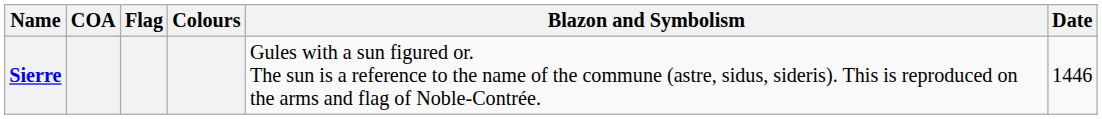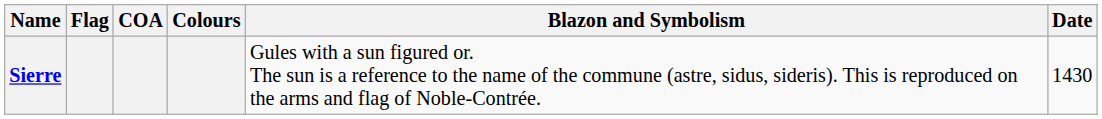 <table class="sortable wikitable">
 <tr>
 <th scope="col">Name</th>
+<th scope="col">Flag</th>
 <th scope="col">COA</th>
-<th scope="col">Flag</th>
 <th scope="col">Colours</th>
 <th scope="col">Blazon and Symbolism</th>
 <th scope="col">Date</th>
 </tr>
 <tr>
 <th scope="row" style="text-align: left;"><a href='#'>Sierre</a></th>
 <th></th>
 <th></th>
 <th></th>
 <td>Gules with a sun figured or.<br>The sun is a reference to the name of the commune (astre, sidus, sideris). This is reproduced on the arms and flag of Noble-Contrée.</td>
-<td>1446</td>
+<td>1430</td>
 </tr>
 </table>
